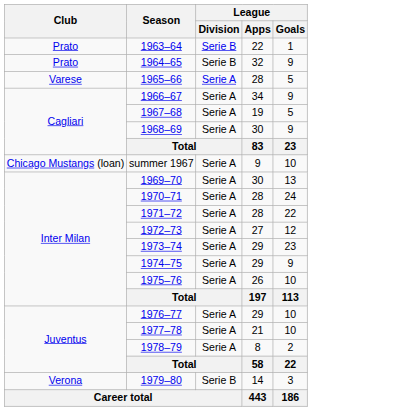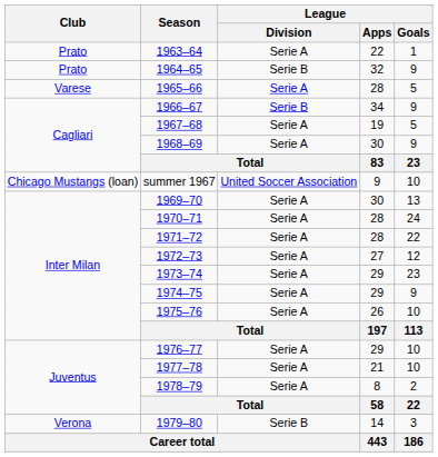 <table class="wikitable" style="text-align:center">
 <tr>
 <th rowspan="2">Club</th>
 <th rowspan="2">Season</th>
 <th colspan="3">League</th>
 </tr>
 <tr>
 <th>Division</th>
 <th>Apps</th>
 <th>Goals</th>
 </tr>
 <tr>
 <td><a href='#'>Prato</a></td>
 <td><a href='#'>1963–64</a></td>
-<td><a href='#'>Serie B</a></td>
+<td>Serie A</td>
 <td>22</td>
 <td>1</td>
 </tr>
 <tr>
 <td><a href='#'>Prato</a></td>
 <td><a href='#'>1964–65</a></td>
 <td>Serie B</td>
 <td>32</td>
 <td>9</td>
 </tr>
 <tr>
 <td><a href='#'>Varese</a></td>
 <td><a href='#'>1965–66</a></td>
 <td><a href='#'>Serie A</a></td>
 <td>28</td>
 <td>5</td>
 </tr>
 <tr>
 <td rowspan="4"><a href='#'>Cagliari</a></td>
 <td><a href='#'>1966–67</a></td>
-<td>Serie A</td>
+<td><a href='#'>Serie B</a></td>
 <td>34</td>
 <td>9</td>
 </tr>
 <tr>
 <td><a href='#'>1967–68</a></td>
 <td>Serie A</td>
 <td>19</td>
 <td>5</td>
 </tr>
 <tr>
 <td><a href='#'>1968–69</a></td>
 <td>Serie A</td>
 <td>30</td>
 <td>9</td>
 </tr>
 <tr>
 <th colspan="2">Total</th>
 <th>83</th>
 <th>23</th>
 </tr>
 <tr>
 <td><a href='#'>Chicago Mustangs</a> (loan)</td>
 <td>summer 1967</td>
-<td>Serie A</td>
+<td><a href='#'>United Soccer Association</a></td>
 <td>9</td>
 <td>10</td>
 </tr>
 <tr>
 <td rowspan="8"><a href='#'>Inter Milan</a></td>
 <td><a href='#'>1969–70</a></td>
 <td>Serie A</td>
 <td>30</td>
 <td>13</td>
 </tr>
 <tr>
 <td><a href='#'>1970–71</a></td>
 <td>Serie A</td>
 <td>28</td>
 <td>24</td>
 </tr>
 <tr>
 <td><a href='#'>1971–72</a></td>
 <td>Serie A</td>
 <td>28</td>
 <td>22</td>
 </tr>
 <tr>
 <td><a href='#'>1972–73</a></td>
 <td>Serie A</td>
 <td>27</td>
 <td>12</td>
 </tr>
 <tr>
 <td><a href='#'>1973–74</a></td>
 <td>Serie A</td>
 <td>29</td>
 <td>23</td>
 </tr>
 <tr>
 <td><a href='#'>1974–75</a></td>
 <td>Serie A</td>
 <td>29</td>
 <td>9</td>
 </tr>
 <tr>
 <td><a href='#'>1975–76</a></td>
 <td>Serie A</td>
 <td>26</td>
 <td>10</td>
 </tr>
 <tr>
 <th colspan="2">Total</th>
 <th>197</th>
 <th>113</th>
 </tr>
 <tr>
 <td rowspan="4"><a href='#'>Juventus</a></td>
 <td><a href='#'>1976–77</a></td>
 <td>Serie A</td>
 <td>29</td>
 <td>10</td>
 </tr>
 <tr>
 <td><a href='#'>1977–78</a></td>
 <td>Serie A</td>
 <td>21</td>
 <td>10</td>
 </tr>
 <tr>
 <td><a href='#'>1978–79</a></td>
 <td>Serie A</td>
 <td>8</td>
 <td>2</td>
 </tr>
 <tr>
 <th colspan="2">Total</th>
 <th>58</th>
 <th>22</th>
 </tr>
 <tr>
 <td><a href='#'>Verona</a></td>
 <td><a href='#'>1979–80</a></td>
 <td>Serie B</td>
 <td>14</td>
 <td>3</td>
 </tr>
 <tr>
 <th colspan="3">Career total</th>
 <th>443</th>
 <th>186</th>
 </tr>
 </table>
